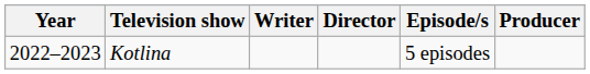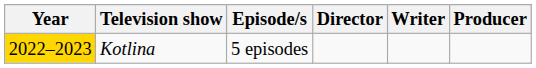 <table class="wikitable sortable">
 <tr style="background:#b0c4de; text-align:center;">
 <th>Year</th>
 <th>Television show</th>
+<th>Episode/s</th>
+<th>Director</th>
 <th>Writer</th>
-<th>Director</th>
-<th>Episode/s</th>
 <th>Producer</th>
 </tr>
 <tr>
-<td>2022–2023</td>
+<td style="background: gold;">2022–2023</td>
 <td><em>Kotlina</em></td>
+<td>5 episodes</td>
 <td></td>
 <td></td>
-<td>5 episodes</td>
 <td></td>
 </tr>
 </table>
